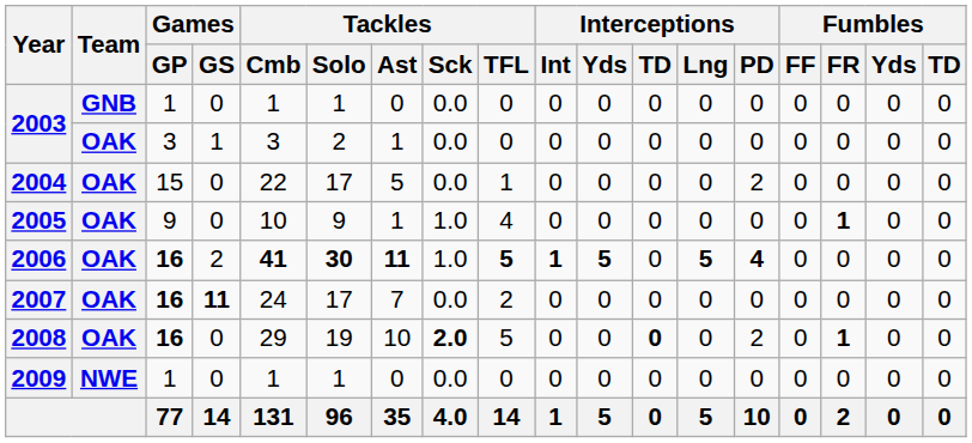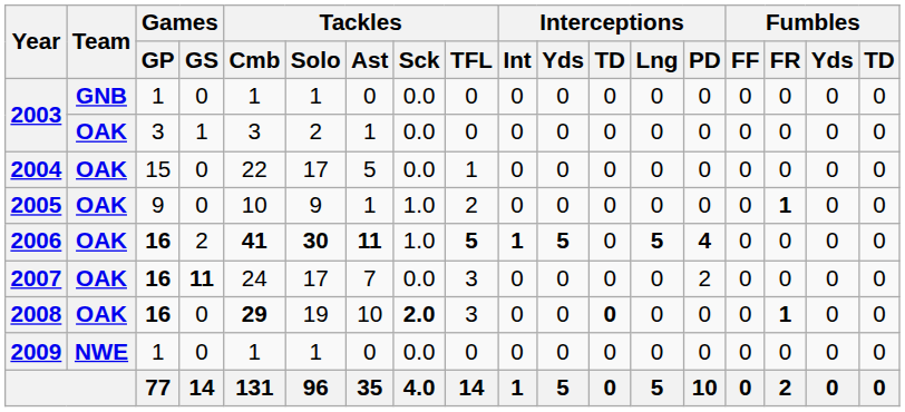 <table class="wikitable" style="text-align:center">
 <tr>
 <th rowspan="2">Year</th>
 <th rowspan="2">Team</th>
 <th colspan="2">Games</th>
 <th colspan="5">Tackles</th>
 <th colspan="5">Interceptions</th>
 <th colspan="4">Fumbles</th>
 </tr>
 <tr>
 <th>GP</th>
 <th>GS</th>
 <th>Cmb</th>
 <th>Solo</th>
 <th>Ast</th>
 <th>Sck</th>
 <th>TFL</th>
 <th>Int</th>
 <th>Yds</th>
 <th>TD</th>
 <th>Lng</th>
 <th>PD</th>
 <th>FF</th>
 <th>FR</th>
 <th>Yds</th>
 <th>TD</th>
 </tr>
 <tr>
 <th rowspan="2"><a href='#'>2003</a></th>
 <th><a href='#'>GNB</a></th>
 <td>1</td>
 <td>0</td>
 <td>1</td>
 <td>1</td>
 <td>0</td>
 <td>0.0</td>
 <td>0</td>
 <td>0</td>
 <td>0</td>
 <td>0</td>
 <td>0</td>
 <td>0</td>
 <td>0</td>
 <td>0</td>
 <td>0</td>
 <td>0</td>
 </tr>
 <tr>
 <th><a href='#'>OAK</a></th>
 <td>3</td>
 <td>1</td>
 <td>3</td>
 <td>2</td>
 <td>1</td>
 <td>0.0</td>
 <td>0</td>
 <td>0</td>
 <td>0</td>
 <td>0</td>
 <td>0</td>
 <td>0</td>
 <td>0</td>
 <td>0</td>
 <td>0</td>
 <td>0</td>
 </tr>
 <tr>
 <th><a href='#'>2004</a></th>
 <th><a href='#'>OAK</a></th>
 <td>15</td>
 <td>0</td>
 <td>22</td>
 <td>17</td>
 <td>5</td>
 <td>0.0</td>
 <td>1</td>
 <td>0</td>
 <td>0</td>
 <td>0</td>
 <td>0</td>
-<td>2</td>
+<td>0</td>
 <td>0</td>
 <td>0</td>
 <td>0</td>
 <td>0</td>
 </tr>
 <tr>
 <th><a href='#'>2005</a></th>
 <th><a href='#'>OAK</a></th>
 <td>9</td>
 <td>0</td>
 <td>10</td>
 <td>9</td>
 <td>1</td>
 <td>1.0</td>
-<td>4</td>
+<td>2</td>
 <td>0</td>
 <td>0</td>
 <td>0</td>
 <td>0</td>
 <td>0</td>
 <td>0</td>
 <td><strong>1</strong></td>
 <td>0</td>
 <td>0</td>
 </tr>
 <tr>
 <th><a href='#'>2006</a></th>
 <th><a href='#'>OAK</a></th>
 <td><strong>16</strong></td>
 <td>2</td>
 <td><strong>41</strong></td>
 <td><strong>30</strong></td>
 <td><strong>11</strong></td>
 <td>1.0</td>
 <td><strong>5</strong></td>
 <td><strong>1</strong></td>
 <td><strong>5</strong></td>
 <td>0</td>
 <td><strong>5</strong></td>
 <td><strong>4</strong></td>
 <td>0</td>
 <td>0</td>
 <td>0</td>
 <td>0</td>
 </tr>
 <tr>
 <th><a href='#'>2007</a></th>
 <th><a href='#'>OAK</a></th>
 <td><strong>16</strong></td>
 <td><strong>11</strong></td>
 <td>24</td>
 <td>17</td>
 <td>7</td>
 <td>0.0</td>
-<td>2</td>
+<td>3</td>
 <td>0</td>
 <td>0</td>
 <td>0</td>
 <td>0</td>
-<td>0</td>
+<td>2</td>
 <td>0</td>
 <td>0</td>
 <td>0</td>
 <td>0</td>
 </tr>
 <tr>
 <th><a href='#'>2008</a></th>
 <th><a href='#'>OAK</a></th>
 <td><strong>16</strong></td>
 <td>0</td>
-<td>29</td>
+<td><strong>29</strong></td>
 <td>19</td>
 <td>10</td>
 <td><strong>2.0</strong></td>
-<td>5</td>
+<td>3</td>
 <td>0</td>
 <td>0</td>
 <td><strong>0</strong></td>
 <td>0</td>
-<td>2</td>
+<td>0</td>
 <td>0</td>
 <td><strong>1</strong></td>
 <td>0</td>
 <td>0</td>
 </tr>
 <tr>
 <th><a href='#'>2009</a></th>
 <th><a href='#'>NWE</a></th>
 <td>1</td>
 <td>0</td>
 <td>1</td>
 <td>1</td>
 <td>0</td>
 <td>0.0</td>
 <td>0</td>
 <td>0</td>
 <td>0</td>
 <td>0</td>
 <td>0</td>
 <td>0</td>
 <td>0</td>
 <td>0</td>
 <td>0</td>
 <td>0</td>
 </tr>
 <tr>
 <th colspan="2"></th>
 <th>77</th>
 <th>14</th>
 <th>131</th>
 <th>96</th>
 <th>35</th>
 <th>4.0</th>
 <th>14</th>
 <th>1</th>
 <th>5</th>
 <th>0</th>
 <th>5</th>
 <th>10</th>
 <th>0</th>
 <th>2</th>
 <th>0</th>
 <th>0</th>
 </tr>
 </table>
